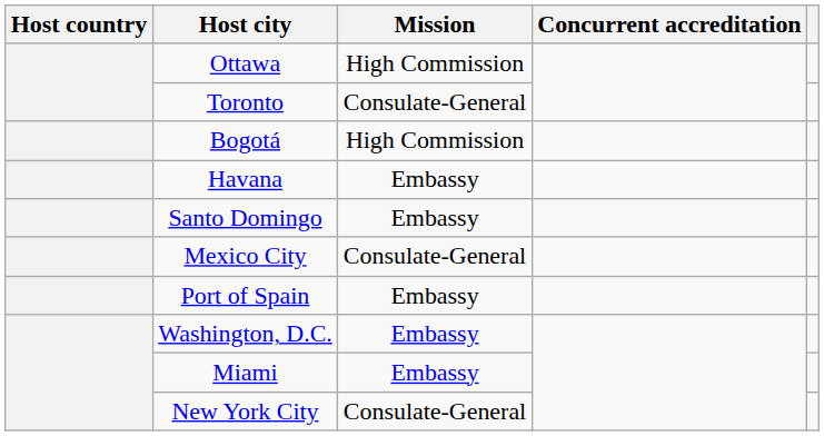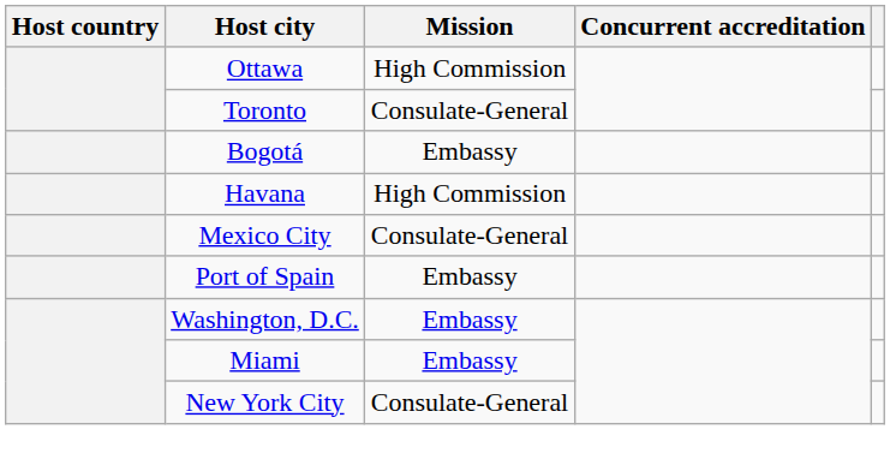 <table class="wikitable plainrowheaders" style="text-align:center;">
 <tr>
 <th scope="col">Host country</th>
 <th scope="col">Host city</th>
 <th scope="col">Mission</th>
 <th scope="col">Concurrent accreditation</th>
 <th scope="col"></th>
 </tr>
 <tr>
 <th scope="row" rowspan="2"></th>
 <td><a href='#'>Ottawa</a></td>
 <td>High Commission</td>
 <td rowspan="2"></td>
 <td></td>
 </tr>
 <tr>
 <td><a href='#'>Toronto</a></td>
 <td>Consulate-General</td>
 <td></td>
 </tr>
 <tr>
 <th scope="row"></th>
 <td><a href='#'>Bogotá</a></td>
-<td>High Commission</td>
+<td>Embassy</td>
 <td></td>
 <td></td>
 </tr>
 <tr>
 <th scope="row"></th>
 <td><a href='#'>Havana</a></td>
-<td>Embassy</td>
-<td></td>
-<td></td>
-</tr>
-<tr>
-<th scope="row"></th>
-<td><a href='#'>Santo Domingo</a></td>
-<td>Embassy</td>
+<td>High Commission</td>
 <td></td>
 <td></td>
 </tr>
 <tr>
 <th scope="row"></th>
 <td><a href='#'>Mexico City</a></td>
 <td>Consulate-General</td>
 <td></td>
 <td></td>
 </tr>
 <tr>
 <th scope="row"></th>
 <td><a href='#'>Port of Spain</a></td>
 <td>Embassy</td>
 <td></td>
 <td></td>
 </tr>
 <tr>
 <th scope="row" rowspan="3"></th>
 <td><a href='#'>Washington, D.C.</a></td>
 <td><a href='#'>Embassy</a></td>
 <td rowspan="3"></td>
 <td></td>
 </tr>
 <tr>
 <td><a href='#'>Miami</a></td>
 <td><a href='#'>Embassy</a></td>
 <td></td>
 </tr>
 <tr>
 <td><a href='#'>New York City</a></td>
 <td>Consulate-General</td>
 <td></td>
 </tr>
 </table>
